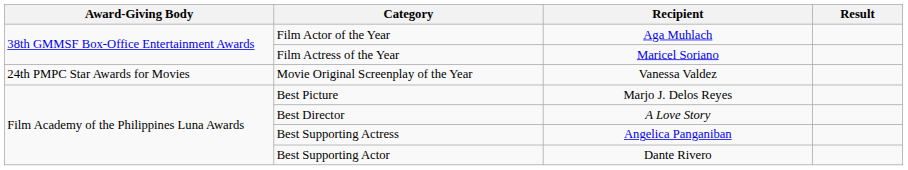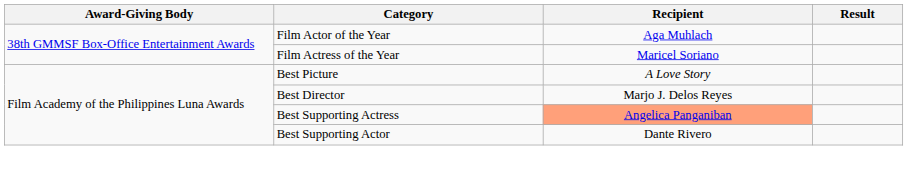 <table | width="90%" class="wikitable sortable">
 <tr>
 <th width="30%">Award-Giving Body</th>
 <th width="30%">Category</th>
 <th width="30%">Recipient</th>
 <th width="10%">Result</th>
 </tr>
 <tr>
 <td rowspan="2" align="left"><a href='#'>38th GMMSF Box-Office Entertainment Awards</a></td>
 <td align="left">Film Actor of the Year</td>
 <td align="center"><a href='#'>Aga Muhlach</a></td>
 <td></td>
 </tr>
 <tr>
 <td>Film Actress of the Year</td>
 <td align=center><a href='#'>Maricel Soriano</a></td>
 <td></td>
 </tr>
 <tr>
-<td>24th PMPC Star Awards for Movies</td>
-<td>Movie Original Screenplay of the Year</td>
-<td align=center>Vanessa Valdez</td>
+<td rowspan=4>Film Academy of the Philippines Luna Awards</td>
+<td>Best Picture</td>
+<td align=center><em>A Love Story</em></td>
 <td></td>
 </tr>
 <tr>
-<td rowspan=4>Film Academy of the Philippines Luna Awards</td>
-<td>Best Picture</td>
+<td>Best Director</td>
 <td align=center>Marjo J. Delos Reyes</td>
 <td></td>
 </tr>
 <tr>
-<td>Best Director</td>
-<td align=center><em>A Love Story</em></td>
-<td></td>
-</tr>
-<tr>
 <td>Best Supporting Actress</td>
-<td align=center><a href='#'>Angelica Panganiban</a></td>
+<td align=center style="background: lightsalmon;"><a href='#'>Angelica Panganiban</a></td>
 <td></td>
 </tr>
 <tr>
 <td>Best Supporting Actor</td>
 <td align=center>Dante Rivero</td>
 <td></td>
 </tr>
 </table>
